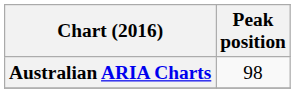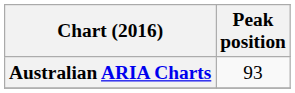 <table class="wikitable sortable plainrowheaders">
 <tr>
 <th>Chart (2016)</th>
 <th>Peak<br>position</th>
 </tr>
 <tr>
 <th scope="row">Australian <a href='#'>ARIA Charts</a></th>
-<td style="text-align:center;">98</td>
+<td style="text-align:center;">93</td>
 </tr>
 <tr>
 </tr>
 </table>
